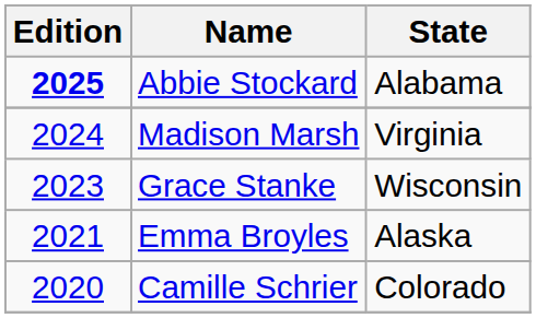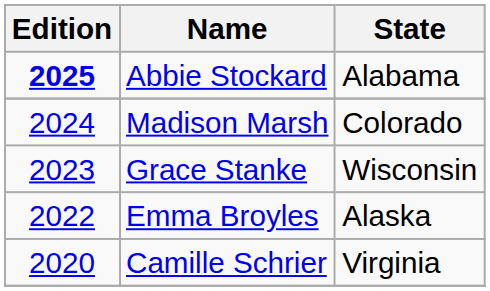 <table class="wikitable sortable" style="font-size: 95%;">
 <tr>
 <th>Edition</th>
 <th>Name</th>
 <th>State</th>
 </tr>
 <tr>
 <td align="center"><strong><a href='#'>2025</a></strong></td>
 <td><a href='#'>Abbie Stockard</a></td>
 <td>Alabama</td>
 </tr>
 <tr>
 </tr>
 <tr>
 <td align="center"><a href='#'>2024</a></td>
 <td><a href='#'>Madison Marsh</a></td>
-<td>Virginia</td>
+<td>Colorado</td>
 </tr>
 <tr>
 <td align="center"><a href='#'>2023</a></td>
 <td><a href='#'>Grace Stanke</a></td>
 <td>Wisconsin</td>
 </tr>
 <tr>
-<td align="center"><a href='#'>2021</a></td>
+<td align="center"><a href='#'>2022</a></td>
 <td><a href='#'>Emma Broyles</a></td>
 <td>Alaska</td>
 </tr>
 <tr>
 <td align="center"><a href='#'>2020</a></td>
 <td><a href='#'>Camille Schrier</a></td>
-<td>Colorado</td>
+<td>Virginia</td>
 </tr>
 <tr>
 </tr>
 </table>
